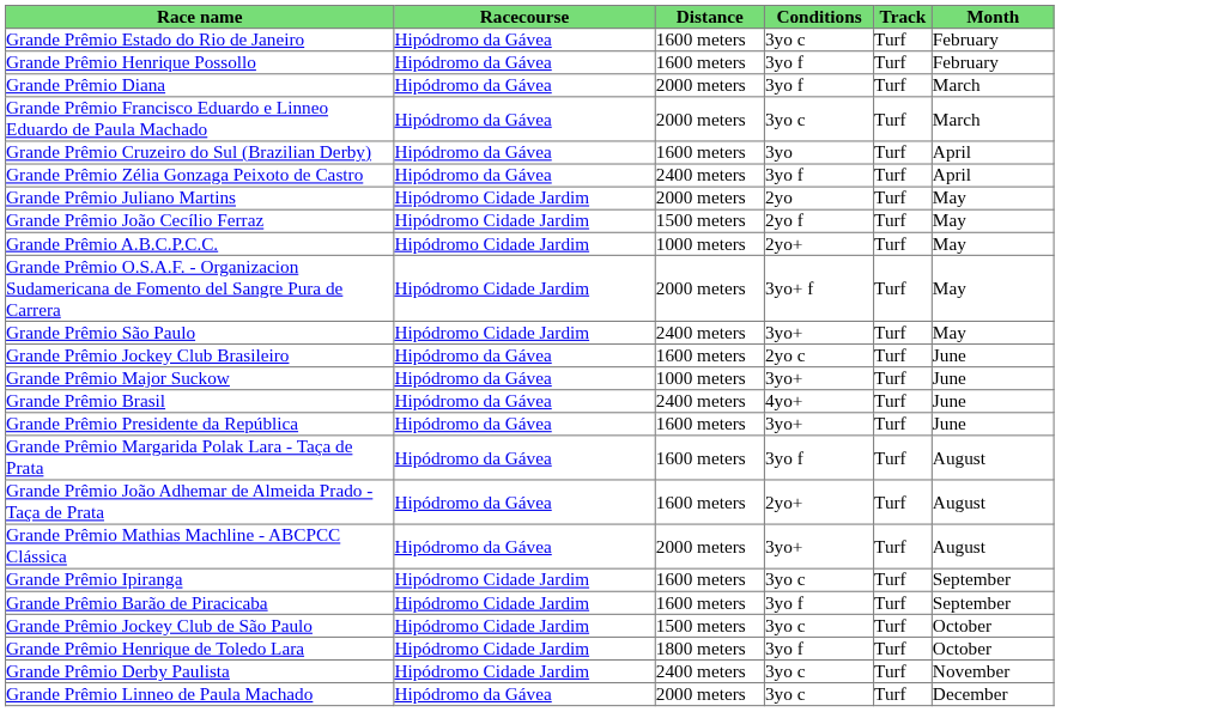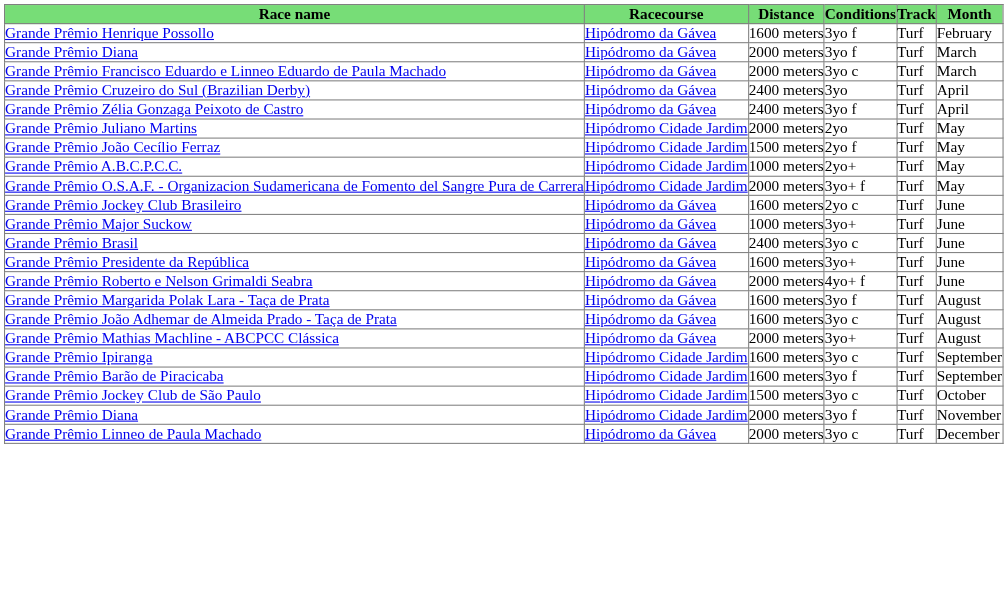 <table class = "sortable" | border="1" cellpadding="0" style="border-collapse: collapse; font-size:90%">
 <tr bgcolor="#77dd77" align="center">
 <th>Race name</th>
 <th>Racecourse</th>
 <th>Distance</th>
 <th>Conditions</th>
 <th>Track</th>
 <th>Month</th>
-</tr>
-<tr>
-<td width="305"><a href='#'>Grande Prêmio Estado do Rio de Janeiro</a></td>
-<td width="205"><a href='#'>Hipódromo da Gávea</a></td>
-<td width="85">1600 meters</td>
-<td width="85">3yo c</td>
-<td width="45">Turf</td>
-<td width="95">February</td>
 </tr>
 <tr>
 <td><a href='#'>Grande Prêmio Henrique Possollo</a></td>
 <td><a href='#'>Hipódromo da Gávea</a></td>
 <td>1600 meters</td>
 <td>3yo f</td>
 <td>Turf</td>
 <td>February</td>
 </tr>
 <tr>
 <td><a href='#'>Grande Prêmio Diana</a></td>
 <td><a href='#'>Hipódromo da Gávea</a></td>
 <td>2000 meters</td>
 <td>3yo f</td>
 <td>Turf</td>
 <td>March</td>
 </tr>
 <tr>
 <td><a href='#'>Grande Prêmio Francisco Eduardo e Linneo Eduardo de Paula Machado</a></td>
 <td><a href='#'>Hipódromo da Gávea</a></td>
 <td>2000 meters</td>
 <td>3yo c</td>
 <td>Turf</td>
 <td>March</td>
 </tr>
 <tr>
 <td><a href='#'>Grande Prêmio Cruzeiro do Sul (Brazilian Derby)</a></td>
 <td><a href='#'>Hipódromo da Gávea</a></td>
-<td>1600 meters</td>
+<td>2400 meters</td>
 <td>3yo</td>
 <td>Turf</td>
 <td>April</td>
 </tr>
 <tr>
 <td><a href='#'>Grande Prêmio Zélia Gonzaga Peixoto de Castro</a></td>
 <td><a href='#'>Hipódromo da Gávea</a></td>
 <td>2400 meters</td>
 <td>3yo f</td>
 <td>Turf</td>
 <td>April</td>
 </tr>
 <tr>
 <td><a href='#'>Grande Prêmio Juliano Martins</a></td>
 <td><a href='#'>Hipódromo Cidade Jardim</a></td>
 <td>2000 meters</td>
 <td>2yo</td>
 <td>Turf</td>
 <td>May</td>
 </tr>
 <tr>
 <td><a href='#'>Grande Prêmio João Cecílio Ferraz</a></td>
 <td><a href='#'>Hipódromo Cidade Jardim</a></td>
 <td>1500 meters</td>
 <td>2yo f</td>
 <td>Turf</td>
 <td>May</td>
 </tr>
 <tr>
 <td><a href='#'>Grande Prêmio A.B.C.P.C.C.</a></td>
 <td><a href='#'>Hipódromo Cidade Jardim</a></td>
 <td>1000 meters</td>
 <td>2yo+</td>
 <td>Turf</td>
 <td>May</td>
 </tr>
 <tr>
 <td><a href='#'>Grande Prêmio O.S.A.F. - Organizacion Sudamericana de Fomento del Sangre Pura de Carrera</a></td>
 <td><a href='#'>Hipódromo Cidade Jardim</a></td>
 <td>2000 meters</td>
 <td>3yo+ f</td>
 <td>Turf</td>
 <td>May</td>
 </tr>
 <tr>
-<td><a href='#'>Grande Prêmio São Paulo</a></td>
-<td><a href='#'>Hipódromo Cidade Jardim</a></td>
-<td>2400 meters</td>
-<td>3yo+</td>
-<td>Turf</td>
-<td>May</td>
-</tr>
-<tr>
 <td><a href='#'>Grande Prêmio Jockey Club Brasileiro</a></td>
 <td><a href='#'>Hipódromo da Gávea</a></td>
 <td>1600 meters</td>
 <td>2yo c</td>
 <td>Turf</td>
 <td>June</td>
 </tr>
 <tr>
 <td><a href='#'>Grande Prêmio Major Suckow</a></td>
 <td><a href='#'>Hipódromo da Gávea</a></td>
 <td>1000 meters</td>
 <td>3yo+</td>
 <td>Turf</td>
 <td>June</td>
 </tr>
 <tr>
 <td><a href='#'>Grande Prêmio Brasil</a></td>
 <td><a href='#'>Hipódromo da Gávea</a></td>
 <td>2400 meters</td>
-<td>4yo+</td>
+<td>3yo c</td>
 <td>Turf</td>
 <td>June</td>
 </tr>
 <tr>
 <td><a href='#'>Grande Prêmio Presidente da República</a></td>
 <td><a href='#'>Hipódromo da Gávea</a></td>
 <td>1600 meters</td>
 <td>3yo+</td>
+<td>Turf</td>
+<td>June</td>
+</tr>
+<tr>
+<td><a href='#'>Grande Prêmio Roberto e Nelson Grimaldi Seabra</a></td>
+<td><a href='#'>Hipódromo da Gávea</a></td>
+<td>2000 meters</td>
+<td>4yo+ f</td>
 <td>Turf</td>
 <td>June</td>
 </tr>
 <tr>
 <td><a href='#'>Grande Prêmio Margarida Polak Lara - Taça de Prata</a></td>
 <td><a href='#'>Hipódromo da Gávea</a></td>
 <td>1600 meters</td>
 <td>3yo f</td>
 <td>Turf</td>
 <td>August</td>
 </tr>
 <tr>
 <td><a href='#'>Grande Prêmio João Adhemar de Almeida Prado - Taça de Prata</a></td>
 <td><a href='#'>Hipódromo da Gávea</a></td>
 <td>1600 meters</td>
-<td>2yo+</td>
+<td>3yo c</td>
 <td>Turf</td>
 <td>August</td>
 </tr>
 <tr>
 <td><a href='#'>Grande Prêmio Mathias Machline - ABCPCC Clássica</a></td>
 <td><a href='#'>Hipódromo da Gávea</a></td>
 <td>2000 meters</td>
 <td>3yo+</td>
 <td>Turf</td>
 <td>August</td>
 </tr>
 <tr>
 <td><a href='#'>Grande Prêmio Ipiranga</a></td>
 <td><a href='#'>Hipódromo Cidade Jardim</a></td>
 <td>1600 meters</td>
 <td>3yo c</td>
 <td>Turf</td>
 <td>September</td>
 </tr>
 <tr>
 <td><a href='#'>Grande Prêmio Barão de Piracicaba</a></td>
 <td><a href='#'>Hipódromo Cidade Jardim</a></td>
 <td>1600 meters</td>
 <td>3yo f</td>
 <td>Turf</td>
 <td>September</td>
 </tr>
 <tr>
 <td><a href='#'>Grande Prêmio Jockey Club de São Paulo</a></td>
 <td><a href='#'>Hipódromo Cidade Jardim</a></td>
 <td>1500 meters</td>
 <td>3yo c</td>
 <td>Turf</td>
 <td>October</td>
 </tr>
 <tr>
-<td><a href='#'>Grande Prêmio Henrique de Toledo Lara</a></td>
+<td><a href='#'>Grande Prêmio Diana</a></td>
 <td><a href='#'>Hipódromo Cidade Jardim</a></td>
-<td>1800 meters</td>
+<td>2000 meters</td>
 <td>3yo f</td>
-<td>Turf</td>
-<td>October</td>
-</tr>
-<tr>
-<td><a href='#'>Grande Prêmio Derby Paulista</a></td>
-<td><a href='#'>Hipódromo Cidade Jardim</a></td>
-<td>2400 meters</td>
-<td>3yo c</td>
 <td>Turf</td>
 <td>November</td>
 </tr>
 <tr>
 <td><a href='#'>Grande Prêmio Linneo de Paula Machado</a></td>
 <td><a href='#'>Hipódromo da Gávea</a></td>
 <td>2000 meters</td>
 <td>3yo c</td>
 <td>Turf</td>
 <td>December</td>
 </tr>
 </table>
